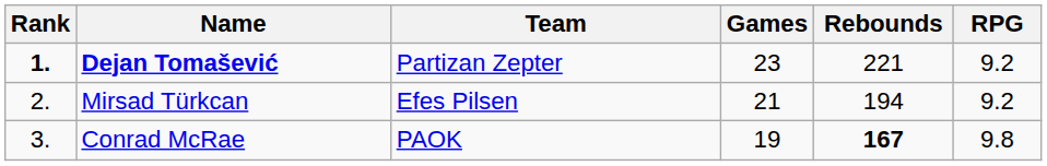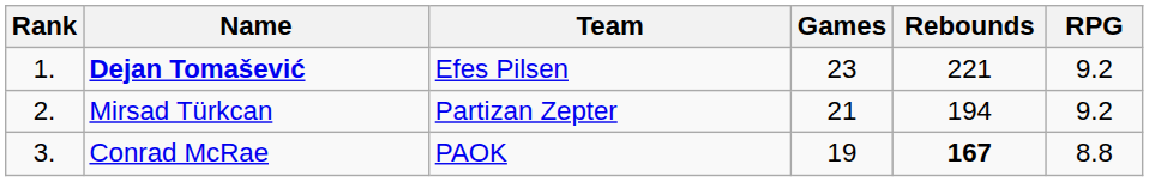 <table class="wikitable" style="text-align: center;">
 <tr>
 <th>Rank</th>
 <th width=200>Name</th>
 <th width=210>Team</th>
 <th>Games</th>
 <th width=85>Rebounds</th>
 <th width=50>RPG</th>
 </tr>
 <tr>
-<td><strong>1.</strong></td>
+<td>1.</td>
 <td align="left"> <strong><a href='#'>Dejan Tomašević</a></strong></td>
-<td align="left"> <a href='#'>Partizan Zepter</a></td>
+<td align="left"> <a href='#'>Efes Pilsen</a></td>
 <td>23</td>
 <td>221</td>
 <td>9.2</td>
 </tr>
 <tr>
 <td>2.</td>
 <td align="left"> <a href='#'>Mirsad Türkcan</a></td>
-<td align="left"> <a href='#'>Efes Pilsen</a></td>
+<td align="left"> <a href='#'>Partizan Zepter</a></td>
 <td>21</td>
 <td>194</td>
 <td>9.2</td>
 </tr>
 <tr>
 <td>3.</td>
 <td align="left"> <a href='#'>Conrad McRae</a></td>
 <td align="left"> <a href='#'>PAOK</a></td>
 <td>19</td>
 <td><strong>167</strong></td>
-<td>9.8</td>
+<td>8.8</td>
 </tr>
 </table>
